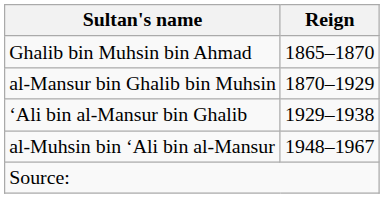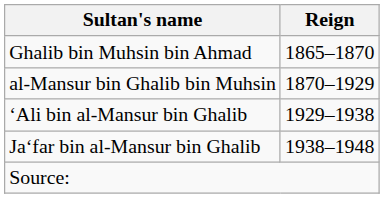 <table class="wikitable">
 <tr>
 <th>Sultan's name</th>
 <th>Reign</th>
 </tr>
 <tr>
 <td>Ghalib bin Muhsin bin Ahmad</td>
 <td>1865–1870</td>
 </tr>
 <tr>
 <td>al-Mansur bin Ghalib bin Muhsin</td>
 <td>1870–1929</td>
 </tr>
 <tr>
 <td>‘Ali bin al-Mansur bin Ghalib</td>
 <td>1929–1938</td>
 </tr>
 <tr>
-<td>al-Muhsin bin ‘Ali bin al-Mansur</td>
-<td>1948–1967</td>
+<td>Ja‘far bin al-Mansur bin Ghalib</td>
+<td>1938–1948</td>
 </tr>
 <tr>
 <td colspan="2">Source:</td>
 </tr>
 </table>
